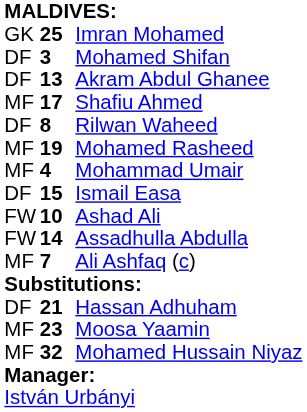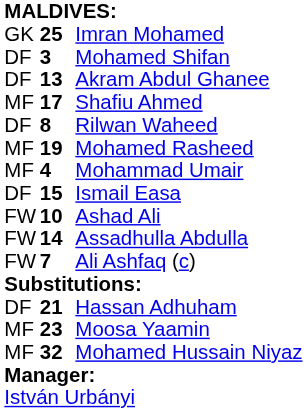 <table style="font-size: 90%" cellspacing="0" cellpadding="0" align="center">
 <tr>
 <td colspan=4><br><strong>MALDIVES:</strong></td>
 </tr>
 <tr>
 <th width=25></th>
 <th width=25></th>
 </tr>
 <tr>
 <td>GK</td>
 <td><strong>25</strong></td>
 <td><a href='#'>Imran Mohamed</a></td>
 </tr>
 <tr>
 <td>DF</td>
 <td><strong>3</strong></td>
 <td><a href='#'>Mohamed Shifan</a></td>
 </tr>
 <tr>
 <td>DF</td>
 <td><strong>13</strong></td>
 <td><a href='#'>Akram Abdul Ghanee</a></td>
 <td></td>
 </tr>
 <tr>
 <td>MF</td>
 <td><strong>17</strong></td>
 <td><a href='#'>Shafiu Ahmed</a></td>
 </tr>
 <tr>
 <td>DF</td>
 <td><strong>8</strong></td>
 <td><a href='#'>Rilwan Waheed</a></td>
 <td></td>
 <td></td>
 </tr>
 <tr>
 <td>MF</td>
 <td><strong>19</strong></td>
 <td><a href='#'>Mohamed Rasheed</a></td>
 </tr>
 <tr>
 <td>MF</td>
 <td><strong>4</strong></td>
 <td><a href='#'>Mohammad Umair</a></td>
 </tr>
 <tr>
 <td>DF</td>
 <td><strong>15</strong></td>
 <td><a href='#'>Ismail Easa</a></td>
 <td></td>
 <td></td>
 </tr>
 <tr>
 <td>FW</td>
 <td><strong>10</strong></td>
 <td><a href='#'>Ashad Ali</a></td>
 <td></td>
 </tr>
 <tr>
 <td>FW</td>
 <td><strong>14</strong></td>
 <td><a href='#'>Assadhulla Abdulla</a></td>
 <td></td>
 <td></td>
 </tr>
 <tr>
-<td>MF</td>
+<td>FW</td>
 <td><strong>7</strong></td>
 <td><a href='#'>Ali Ashfaq</a> (<a href='#'>c</a>)</td>
 </tr>
 <tr>
 <td colspan=3><strong>Substitutions:</strong></td>
 </tr>
 <tr>
 <td>DF</td>
 <td><strong>21</strong></td>
 <td><a href='#'>Hassan Adhuham</a></td>
 <td></td>
 <td></td>
 </tr>
 <tr>
 <td>MF</td>
 <td><strong>23</strong></td>
 <td><a href='#'>Moosa Yaamin</a></td>
 <td></td>
 <td></td>
 </tr>
 <tr>
 <td>MF</td>
 <td><strong>32</strong></td>
 <td><a href='#'>Mohamed Hussain Niyaz</a></td>
 <td></td>
 <td></td>
 </tr>
 <tr>
 <td colspan=3><strong>Manager:</strong></td>
 </tr>
 <tr>
 <td colspan=3> <a href='#'>István Urbányi</a></td>
 </tr>
 </table>
